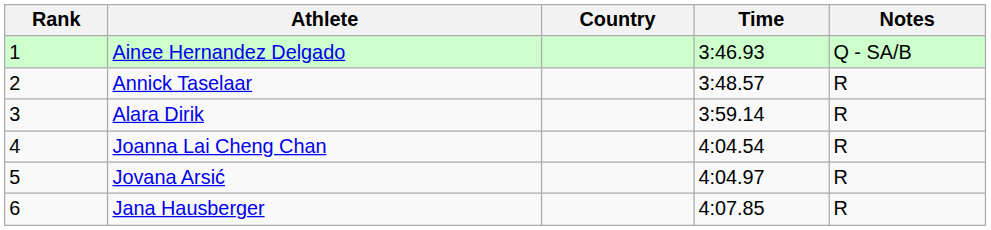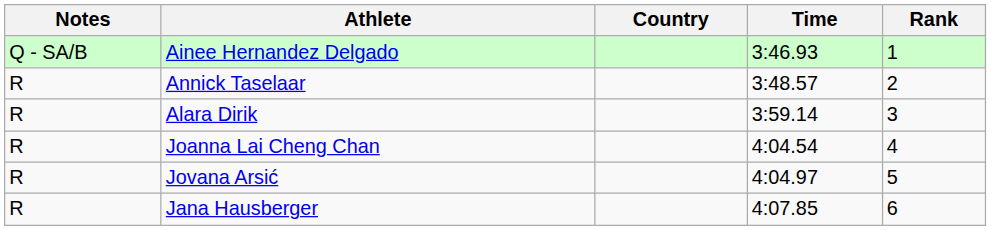 <table class="wikitable" width=50%>
 <tr>
-<th>Rank</th>
+<th>Notes</th>
 <th>Athlete</th>
 <th>Country</th>
 <th>Time</th>
-<th>Notes</th>
+<th>Rank</th>
 </tr>
 <tr bgcolor=ccffcc>
-<td>1</td>
+<td>Q - SA/B</td>
 <td><a href='#'>Ainee Hernandez Delgado</a></td>
 <td></td>
 <td>3:46.93</td>
-<td>Q - SA/B</td>
+<td>1</td>
 </tr>
 <tr>
-<td>2</td>
+<td>R</td>
 <td><a href='#'>Annick Taselaar</a></td>
 <td></td>
 <td>3:48.57</td>
-<td>R</td>
+<td>2</td>
 </tr>
 <tr>
-<td>3</td>
+<td>R</td>
 <td><a href='#'>Alara Dirik</a></td>
 <td></td>
 <td>3:59.14</td>
-<td>R</td>
+<td>3</td>
 </tr>
 <tr>
-<td>4</td>
+<td>R</td>
 <td><a href='#'>Joanna Lai Cheng Chan</a></td>
 <td></td>
 <td>4:04.54</td>
-<td>R</td>
+<td>4</td>
 </tr>
 <tr>
-<td>5</td>
+<td>R</td>
 <td><a href='#'>Jovana Arsić</a></td>
 <td></td>
 <td>4:04.97</td>
-<td>R</td>
+<td>5</td>
 </tr>
 <tr>
-<td>6</td>
+<td>R</td>
 <td><a href='#'>Jana Hausberger</a></td>
 <td></td>
 <td>4:07.85</td>
-<td>R</td>
+<td>6</td>
 </tr>
 </table>
